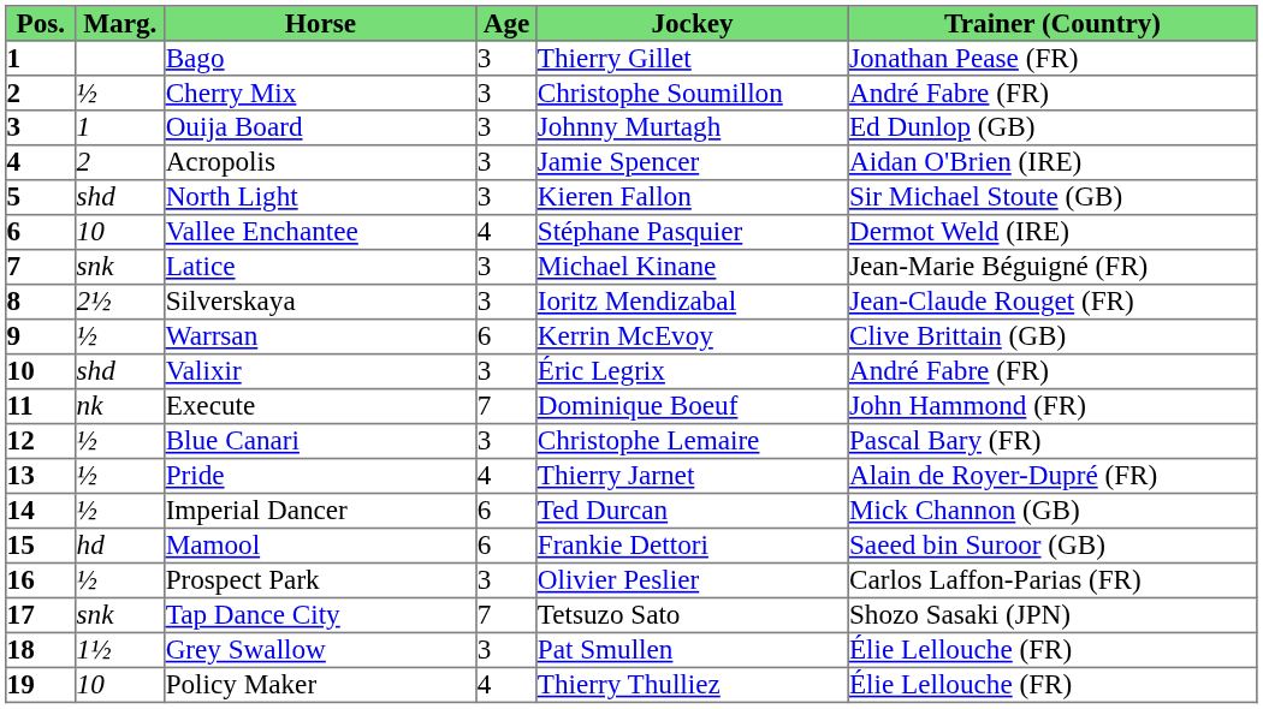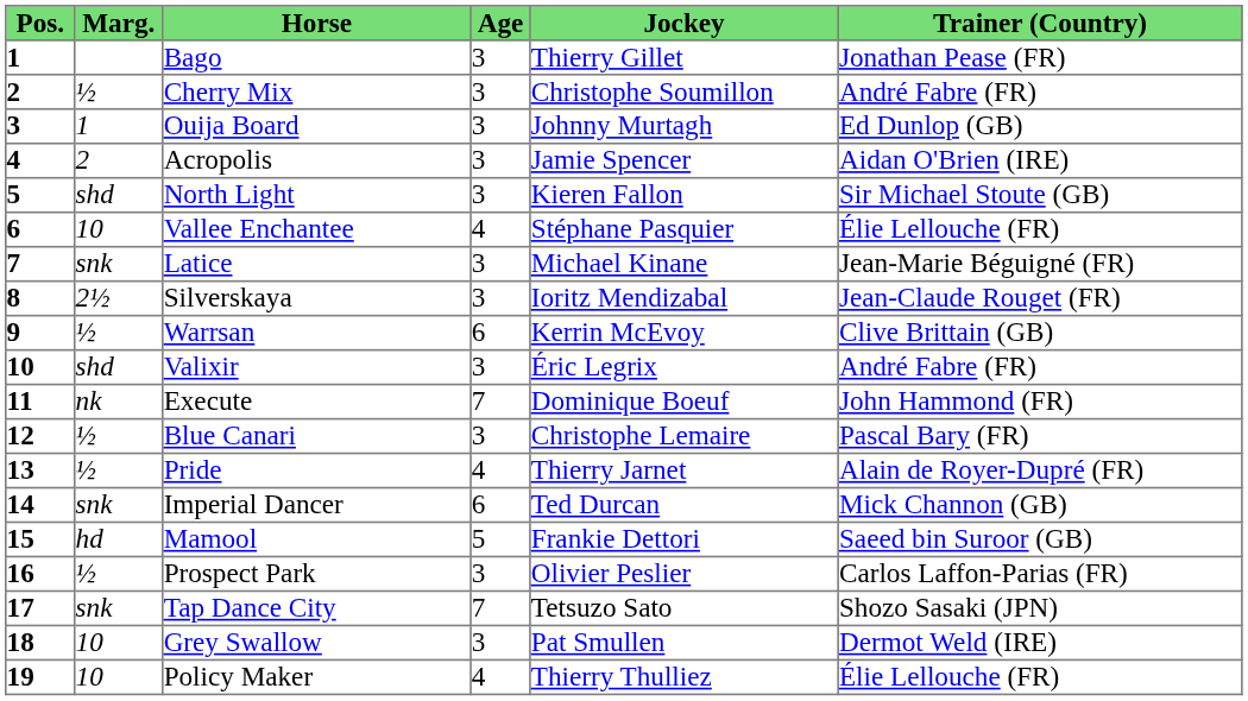 <table class = "sortable" | border="1" cellpadding="0" style="border-collapse: collapse; font-size:90%">
 <tr style="background:#7d7; text-align:center;">
 <th style="width:35px;"><strong>Pos.</strong></th>
 <th style="width:45px;"><strong>Marg.</strong></th>
 <th style="width:160px;"><strong>Horse</strong></th>
 <th style="width:30px;"><strong>Age</strong></th>
 <th style="width:160px;"><strong>Jockey</strong></th>
 <th style="width:210px;"><strong>Trainer (Country)</strong></th>
 </tr>
 <tr>
 <td><strong>1</strong></td>
 <td></td>
 <td><a href='#'>Bago</a></td>
 <td>3</td>
 <td><a href='#'>Thierry Gillet</a></td>
 <td><a href='#'>Jonathan Pease</a> (FR)</td>
 </tr>
 <tr>
 <td><strong>2</strong></td>
 <td><em>½</em></td>
 <td><a href='#'>Cherry Mix</a></td>
 <td>3</td>
 <td><a href='#'>Christophe Soumillon</a></td>
 <td><a href='#'>André Fabre</a> (FR)</td>
 </tr>
 <tr>
 <td><strong>3</strong></td>
 <td><em>1</em></td>
 <td><a href='#'>Ouija Board</a></td>
 <td>3</td>
 <td><a href='#'>Johnny Murtagh</a></td>
 <td><a href='#'>Ed Dunlop</a> (GB)</td>
 </tr>
 <tr>
 <td><strong>4</strong></td>
 <td><em>2</em></td>
 <td>Acropolis</td>
 <td>3</td>
 <td><a href='#'>Jamie Spencer</a></td>
 <td><a href='#'>Aidan O'Brien</a> (IRE)</td>
 </tr>
 <tr>
 <td><strong>5</strong></td>
 <td><em>shd</em></td>
 <td><a href='#'>North Light</a></td>
 <td>3</td>
 <td><a href='#'>Kieren Fallon</a></td>
 <td><a href='#'>Sir Michael Stoute</a> (GB)</td>
 </tr>
 <tr>
 <td><strong>6</strong></td>
 <td><em>10</em></td>
 <td><a href='#'>Vallee Enchantee</a></td>
 <td>4</td>
 <td><a href='#'>Stéphane Pasquier</a></td>
-<td><a href='#'>Dermot Weld</a> (IRE)</td>
+<td><a href='#'>Élie Lellouche</a> (FR)</td>
 </tr>
 <tr>
 <td><strong>7</strong></td>
 <td><em>snk</em></td>
 <td><a href='#'>Latice</a></td>
 <td>3</td>
 <td><a href='#'>Michael Kinane</a></td>
 <td>Jean-Marie Béguigné (FR)</td>
 </tr>
 <tr>
 <td><strong>8</strong></td>
 <td><em>2½</em></td>
 <td>Silverskaya</td>
 <td>3</td>
 <td><a href='#'>Ioritz Mendizabal</a></td>
 <td><a href='#'>Jean-Claude Rouget</a> (FR)</td>
 </tr>
 <tr>
 <td><strong>9</strong></td>
 <td><em>½</em></td>
 <td><a href='#'>Warrsan</a></td>
 <td>6</td>
 <td><a href='#'>Kerrin McEvoy</a></td>
 <td><a href='#'>Clive Brittain</a> (GB)</td>
 </tr>
 <tr>
 <td><strong>10</strong></td>
 <td><em>shd</em></td>
 <td><a href='#'>Valixir</a></td>
 <td>3</td>
 <td><a href='#'>Éric Legrix</a></td>
 <td><a href='#'>André Fabre</a> (FR)</td>
 </tr>
 <tr>
 <td><strong>11</strong></td>
 <td><em>nk</em></td>
 <td>Execute</td>
 <td>7</td>
 <td><a href='#'>Dominique Boeuf</a></td>
 <td><a href='#'>John Hammond</a> (FR)</td>
 </tr>
 <tr>
 <td><strong>12</strong></td>
 <td><em>½</em></td>
 <td><a href='#'>Blue Canari</a></td>
 <td>3</td>
 <td><a href='#'>Christophe Lemaire</a></td>
 <td><a href='#'>Pascal Bary</a> (FR)</td>
 </tr>
 <tr>
 <td><strong>13</strong></td>
 <td><em>½</em></td>
 <td><a href='#'>Pride</a></td>
 <td>4</td>
 <td><a href='#'>Thierry Jarnet</a></td>
 <td><a href='#'>Alain de Royer-Dupré</a> (FR)</td>
 </tr>
 <tr>
 <td><strong>14</strong></td>
-<td><em>½</em></td>
+<td><em>snk</em></td>
 <td>Imperial Dancer</td>
 <td>6</td>
 <td><a href='#'>Ted Durcan</a></td>
 <td><a href='#'>Mick Channon</a> (GB)</td>
 </tr>
 <tr>
 <td><strong>15</strong></td>
 <td><em>hd</em></td>
 <td><a href='#'>Mamool</a></td>
-<td>6</td>
+<td>5</td>
 <td><a href='#'>Frankie Dettori</a></td>
 <td><a href='#'>Saeed bin Suroor</a> (GB)</td>
 </tr>
 <tr>
 <td><strong>16</strong></td>
 <td><em>½</em></td>
 <td>Prospect Park</td>
 <td>3</td>
 <td><a href='#'>Olivier Peslier</a></td>
 <td>Carlos Laffon-Parias (FR)</td>
 </tr>
 <tr>
 <td><strong>17</strong></td>
 <td><em>snk</em></td>
 <td><a href='#'>Tap Dance City</a></td>
 <td>7</td>
 <td>Tetsuzo Sato</td>
 <td>Shozo Sasaki (JPN)</td>
 </tr>
 <tr>
 <td><strong>18</strong></td>
-<td><em>1½</em></td>
+<td><em>10</em></td>
 <td><a href='#'>Grey Swallow</a></td>
 <td>3</td>
 <td><a href='#'>Pat Smullen</a></td>
-<td><a href='#'>Élie Lellouche</a> (FR)</td>
+<td><a href='#'>Dermot Weld</a> (IRE)</td>
 </tr>
 <tr>
 <td><strong>19</strong></td>
 <td><em>10</em></td>
 <td>Policy Maker</td>
 <td>4</td>
 <td><a href='#'>Thierry Thulliez</a></td>
 <td><a href='#'>Élie Lellouche</a> (FR)</td>
 </tr>
 </table>
